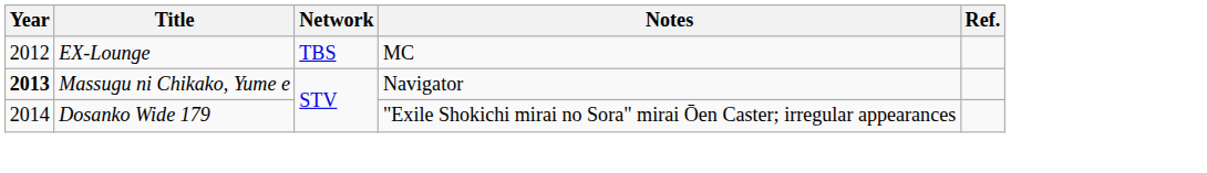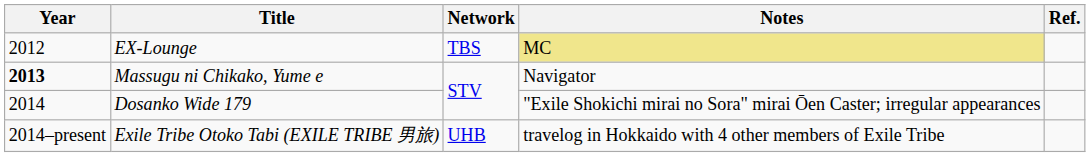 <table class="wikitable">
 <tr>
 <th>Year</th>
 <th>Title</th>
 <th>Network</th>
 <th>Notes</th>
 <th>Ref.</th>
 </tr>
 <tr>
 <td>2012</td>
 <td><em>EX-Lounge</em></td>
 <td><a href='#'>TBS</a></td>
-<td>MC</td>
+<td style="background: khaki;">MC</td>
 <td></td>
 </tr>
 <tr>
 <td><strong>2013</strong></td>
 <td><em>Massugu ni Chikako, Yume e</em></td>
 <td rowspan="2"><a href='#'>STV</a></td>
 <td>Navigator</td>
 <td></td>
 </tr>
 <tr>
 <td>2014</td>
 <td><em>Dosanko Wide 179</em></td>
 <td>"Exile Shokichi mirai no Sora" mirai Ōen Caster; irregular appearances</td>
 <td></td>
 </tr>
+<tr>
+<td>2014–present</td>
+<td><em>Exile Tribe Otoko Tabi (EXILE TRIBE 男旅)</em></td>
+<td><a href='#'>UHB</a></td>
+<td>travelog in Hokkaido with 4 other members of Exile Tribe</td>
+<td></td>
+</tr>
 </table>
